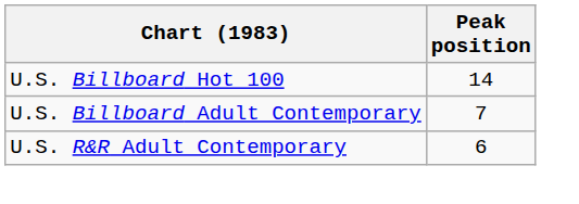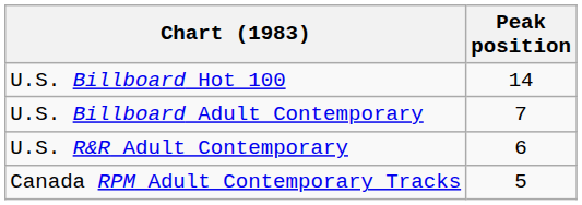 <table class="wikitable sortable">
 <tr>
 <th>Chart (1983)</th>
 <th>Peak<br>position</th>
 </tr>
 <tr>
 <td>U.S. <a href='#'><em>Billboard</em> Hot 100</a></td>
 <td style="text-align:center;">14</td>
 </tr>
 <tr>
 <td>U.S. <a href='#'><em>Billboard</em> Adult Contemporary</a></td>
 <td style="text-align:center;">7</td>
 </tr>
 <tr>
 <td>U.S. <a href='#'><em>R&R</em> Adult Contemporary</a></td>
 <td style="text-align:center;">6</td>
 </tr>
+<tr>
+<td>Canada <a href='#'><em>RPM</em> Adult Contemporary Tracks</a></td>
+<td style="text-align:center;">5</td>
+</tr>
 </table>
